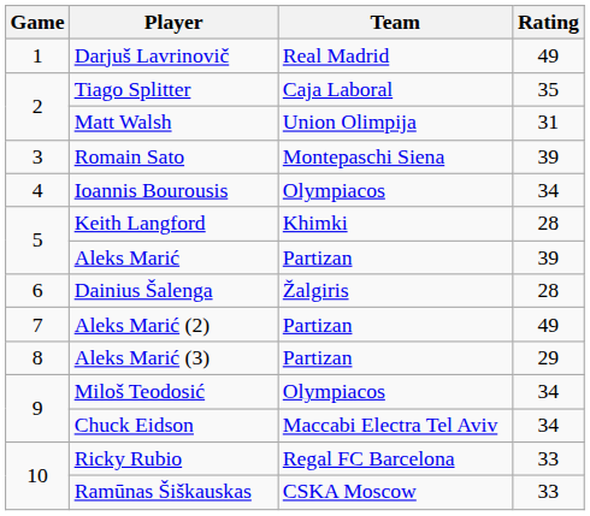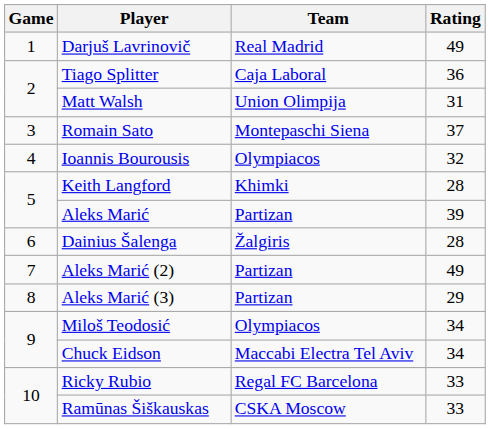 <table class="wikitable sortable" style="text-align: center;">
 <tr>
 <th align="center">Game</th>
 <th align="center" width=150>Player</th>
 <th align="center" width=170>Team</th>
 <th align="center">Rating</th>
 </tr>
 <tr>
 <td>1</td>
 <td align="left"> <a href='#'>Darjuš Lavrinovič</a></td>
 <td align="left"> <a href='#'>Real Madrid</a></td>
 <td>49</td>
 </tr>
 <tr>
 <td rowspan=2>2</td>
 <td align="left"> <a href='#'>Tiago Splitter</a></td>
 <td align="left"> <a href='#'>Caja Laboral</a></td>
-<td>35</td>
+<td>36</td>
 </tr>
 <tr>
 <td align="left"> <a href='#'>Matt Walsh</a></td>
 <td align="left"> <a href='#'>Union Olimpija</a></td>
 <td>31</td>
 </tr>
 <tr>
 <td>3</td>
 <td align="left"> <a href='#'>Romain Sato</a></td>
 <td align="left"> <a href='#'>Montepaschi Siena</a></td>
-<td>39</td>
+<td>37</td>
 </tr>
 <tr>
 <td>4</td>
 <td align="left"> <a href='#'>Ioannis Bourousis</a></td>
 <td align="left"> <a href='#'>Olympiacos</a></td>
-<td>34</td>
+<td>32</td>
 </tr>
 <tr>
 <td rowspan=2>5</td>
 <td align="left"> <a href='#'>Keith Langford</a></td>
 <td align="left"> <a href='#'>Khimki</a></td>
 <td>28</td>
 </tr>
 <tr>
 <td align="left"> <a href='#'>Aleks Marić</a></td>
 <td align="left"> <a href='#'>Partizan</a></td>
 <td>39</td>
 </tr>
 <tr>
 <td>6</td>
 <td align="left"> <a href='#'>Dainius Šalenga</a></td>
 <td align="left"> <a href='#'>Žalgiris</a></td>
 <td>28</td>
 </tr>
 <tr>
 <td>7</td>
 <td align="left"> <a href='#'>Aleks Marić</a> (2)</td>
 <td align="left"> <a href='#'>Partizan</a></td>
 <td>49</td>
 </tr>
 <tr>
 <td>8</td>
 <td align="left"> <a href='#'>Aleks Marić</a> (3)</td>
 <td align="left"> <a href='#'>Partizan</a></td>
 <td>29</td>
 </tr>
 <tr>
 <td rowspan=2>9</td>
 <td align=left> <a href='#'>Miloš Teodosić</a></td>
 <td align=left> <a href='#'>Olympiacos</a></td>
 <td>34</td>
 </tr>
 <tr>
 <td align="left"> <a href='#'>Chuck Eidson</a></td>
 <td align="left"> <a href='#'>Maccabi Electra Tel Aviv</a></td>
 <td>34</td>
 </tr>
 <tr>
 <td rowspan=2>10</td>
 <td align=left> <a href='#'>Ricky Rubio</a></td>
 <td align=left> <a href='#'>Regal FC Barcelona</a></td>
 <td>33</td>
 </tr>
 <tr>
 <td align="left"> <a href='#'>Ramūnas Šiškauskas</a></td>
 <td align="left"> <a href='#'>CSKA Moscow</a></td>
 <td>33</td>
 </tr>
 </table>
